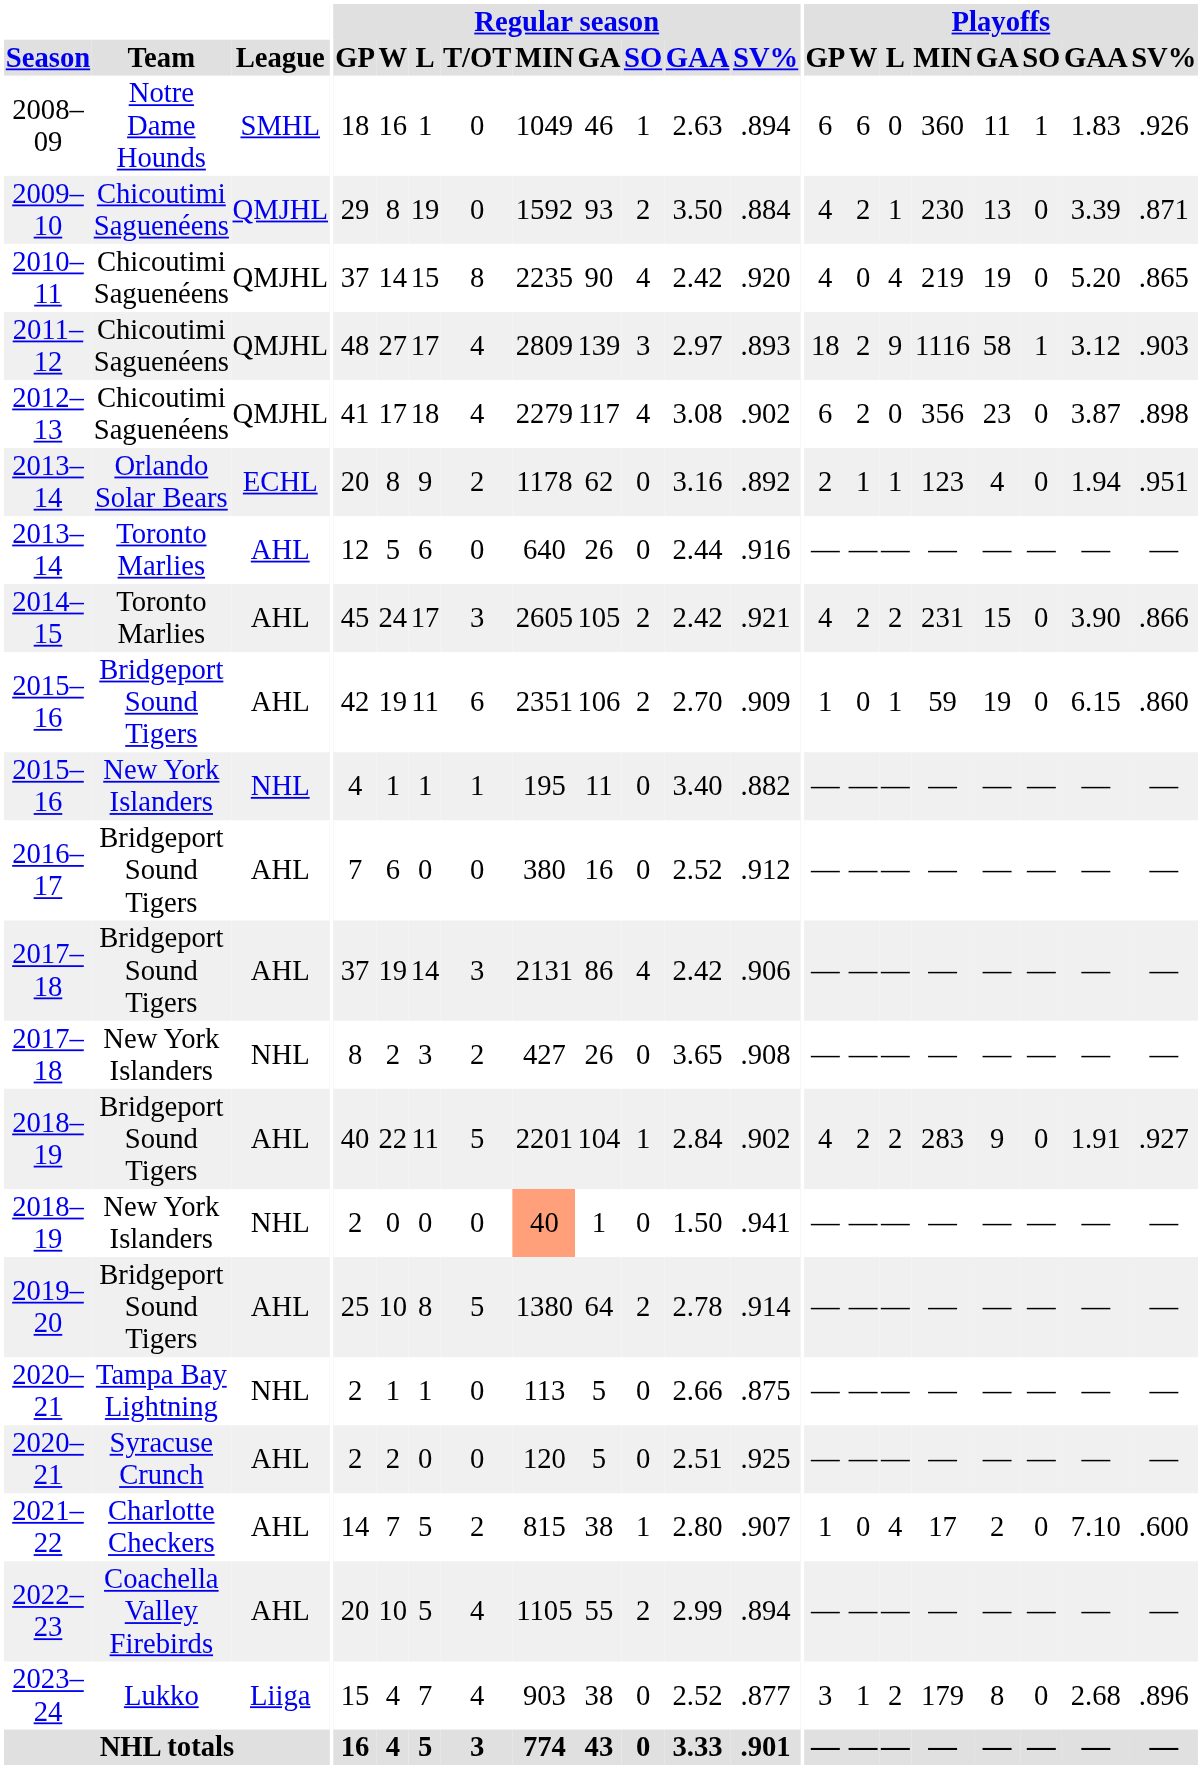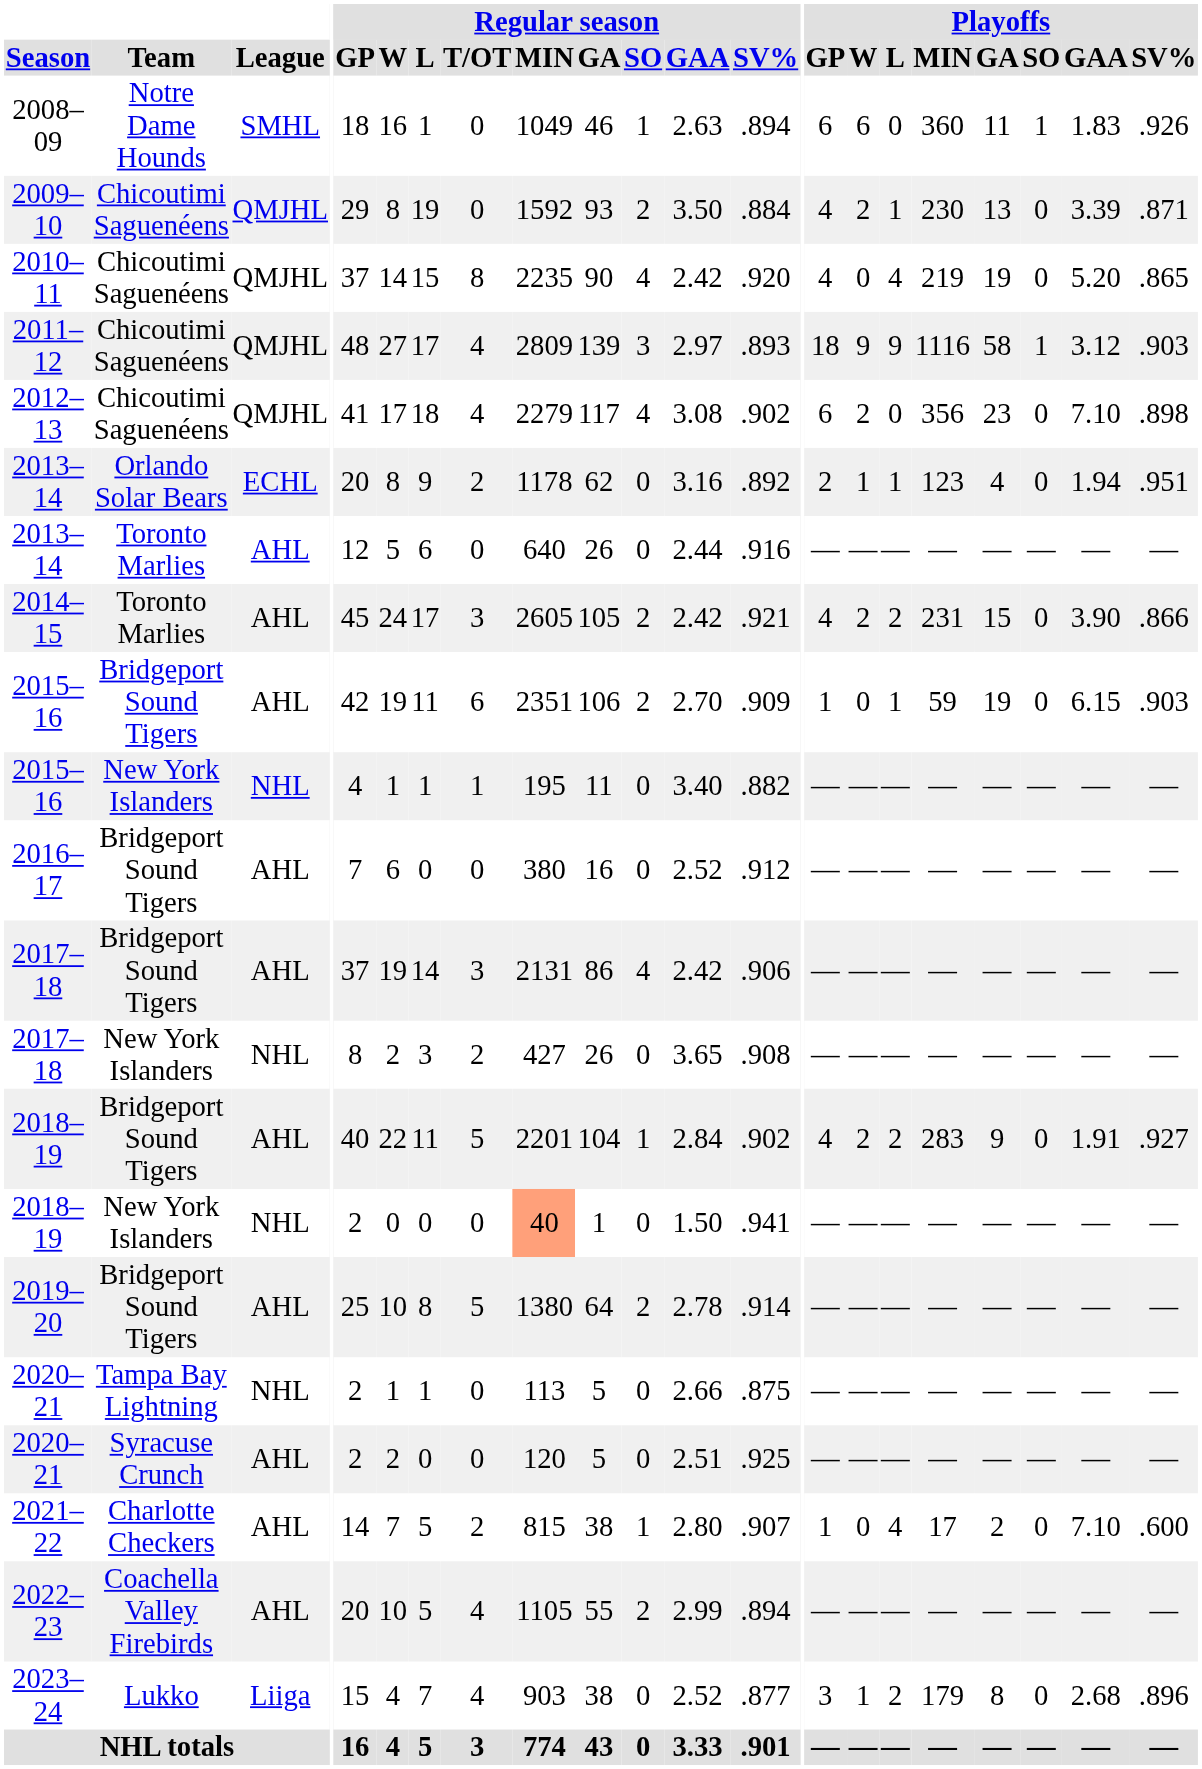 <table border="0" cellpadding="1" cellspacing="0" style="text-align:center; width:75%">
 <tr ALIGN="center" bgcolor="#e0e0e0">
 <th align="center" colspan="3" bgcolor="#ffffff"></th>
 <th align="center" rowspan="99" bgcolor="#ffffff"></th>
 <th align="center" colspan="9" bgcolor="#e0e0e0"><a href='#'>Regular season</a></th>
 <th align="center" rowspan="99" bgcolor="#ffffff"></th>
 <th align="center" colspan="8" bgcolor="#e0e0e0"><a href='#'>Playoffs</a></th>
 </tr>
 <tr ALIGN="center" bgcolor="#e0e0e0">
 <th><a href='#'>Season</a></th>
 <th>Team</th>
 <th>League</th>
 <th>GP</th>
 <th>W</th>
 <th>L</th>
 <th>T/OT</th>
 <th>MIN</th>
 <th>GA</th>
 <th><a href='#'>SO</a></th>
 <th><a href='#'>GAA</a></th>
 <th><a href='#'>SV%</a></th>
 <th>GP</th>
 <th>W</th>
 <th>L</th>
 <th>MIN</th>
 <th>GA</th>
 <th>SO</th>
 <th>GAA</th>
 <th>SV%</th>
 </tr>
 <tr>
 <td>2008–09</td>
 <td><a href='#'>Notre Dame Hounds</a></td>
 <td><a href='#'>SMHL</a></td>
 <td>18</td>
 <td>16</td>
 <td>1</td>
 <td>0</td>
 <td>1049</td>
 <td>46</td>
 <td>1</td>
 <td>2.63</td>
 <td>.894</td>
 <td>6</td>
 <td>6</td>
 <td>0</td>
 <td>360</td>
 <td>11</td>
 <td>1</td>
 <td>1.83</td>
 <td>.926</td>
 </tr>
 <tr bgcolor="#f0f0f0">
 <td><a href='#'>2009–10</a></td>
 <td><a href='#'>Chicoutimi Saguenéens</a></td>
 <td><a href='#'>QMJHL</a></td>
 <td>29</td>
 <td>8</td>
 <td>19</td>
 <td>0</td>
 <td>1592</td>
 <td>93</td>
 <td>2</td>
 <td>3.50</td>
 <td>.884</td>
 <td>4</td>
 <td>2</td>
 <td>1</td>
 <td>230</td>
 <td>13</td>
 <td>0</td>
 <td>3.39</td>
 <td>.871</td>
 </tr>
 <tr>
 <td><a href='#'>2010–11</a></td>
 <td>Chicoutimi Saguenéens</td>
 <td>QMJHL</td>
 <td>37</td>
 <td>14</td>
 <td>15</td>
 <td>8</td>
 <td>2235</td>
 <td>90</td>
 <td>4</td>
 <td>2.42</td>
 <td>.920</td>
 <td>4</td>
 <td>0</td>
 <td>4</td>
 <td>219</td>
 <td>19</td>
 <td>0</td>
 <td>5.20</td>
 <td>.865</td>
 </tr>
 <tr bgcolor="#f0f0f0">
 <td><a href='#'>2011–12</a></td>
 <td>Chicoutimi Saguenéens</td>
 <td>QMJHL</td>
 <td>48</td>
 <td>27</td>
 <td>17</td>
 <td>4</td>
 <td>2809</td>
 <td>139</td>
 <td>3</td>
 <td>2.97</td>
 <td>.893</td>
 <td>18</td>
-<td>2</td>
+<td>9</td>
 <td>9</td>
 <td>1116</td>
 <td>58</td>
 <td>1</td>
 <td>3.12</td>
 <td>.903</td>
 </tr>
 <tr>
 <td><a href='#'>2012–13</a></td>
 <td>Chicoutimi Saguenéens</td>
 <td>QMJHL</td>
 <td>41</td>
 <td>17</td>
 <td>18</td>
 <td>4</td>
 <td>2279</td>
 <td>117</td>
 <td>4</td>
 <td>3.08</td>
 <td>.902</td>
 <td>6</td>
 <td>2</td>
 <td>0</td>
 <td>356</td>
 <td>23</td>
 <td>0</td>
-<td>3.87</td>
+<td>7.10</td>
 <td>.898</td>
 </tr>
 <tr bgcolor="#f0f0f0">
 <td><a href='#'>2013–14</a></td>
 <td><a href='#'>Orlando Solar Bears</a></td>
 <td><a href='#'>ECHL</a></td>
 <td>20</td>
 <td>8</td>
 <td>9</td>
 <td>2</td>
 <td>1178</td>
 <td>62</td>
 <td>0</td>
 <td>3.16</td>
 <td>.892</td>
 <td>2</td>
 <td>1</td>
 <td>1</td>
 <td>123</td>
 <td>4</td>
 <td>0</td>
 <td>1.94</td>
 <td>.951</td>
 </tr>
 <tr>
 <td><a href='#'>2013–14</a></td>
 <td><a href='#'>Toronto Marlies</a></td>
 <td><a href='#'>AHL</a></td>
 <td>12</td>
 <td>5</td>
 <td>6</td>
 <td>0</td>
 <td>640</td>
 <td>26</td>
 <td>0</td>
 <td>2.44</td>
 <td>.916</td>
 <td>—</td>
 <td>—</td>
 <td>—</td>
 <td>—</td>
 <td>—</td>
 <td>—</td>
 <td>—</td>
 <td>—</td>
 </tr>
 <tr bgcolor="#f0f0f0">
 <td><a href='#'>2014–15</a></td>
 <td>Toronto Marlies</td>
 <td>AHL</td>
 <td>45</td>
 <td>24</td>
 <td>17</td>
 <td>3</td>
 <td>2605</td>
 <td>105</td>
 <td>2</td>
 <td>2.42</td>
 <td>.921</td>
 <td>4</td>
 <td>2</td>
 <td>2</td>
 <td>231</td>
 <td>15</td>
 <td>0</td>
 <td>3.90</td>
 <td>.866</td>
 </tr>
 <tr>
 <td><a href='#'>2015–16</a></td>
 <td><a href='#'>Bridgeport Sound Tigers</a></td>
 <td>AHL</td>
 <td>42</td>
 <td>19</td>
 <td>11</td>
 <td>6</td>
 <td>2351</td>
 <td>106</td>
 <td>2</td>
 <td>2.70</td>
 <td>.909</td>
 <td>1</td>
 <td>0</td>
 <td>1</td>
 <td>59</td>
 <td>19</td>
 <td>0</td>
 <td>6.15</td>
-<td>.860</td>
+<td>.903</td>
 </tr>
 <tr bgcolor="#f0f0f0">
 <td><a href='#'>2015–16</a></td>
 <td><a href='#'>New York Islanders</a></td>
 <td><a href='#'>NHL</a></td>
 <td>4</td>
 <td>1</td>
 <td>1</td>
 <td>1</td>
 <td>195</td>
 <td>11</td>
 <td>0</td>
 <td>3.40</td>
 <td>.882</td>
 <td>—</td>
 <td>—</td>
 <td>—</td>
 <td>—</td>
 <td>—</td>
 <td>—</td>
 <td>—</td>
 <td>—</td>
 </tr>
 <tr>
 <td><a href='#'>2016–17</a></td>
 <td>Bridgeport Sound Tigers</td>
 <td>AHL</td>
 <td>7</td>
 <td>6</td>
 <td>0</td>
 <td>0</td>
 <td>380</td>
 <td>16</td>
 <td>0</td>
 <td>2.52</td>
 <td>.912</td>
 <td>—</td>
 <td>—</td>
 <td>—</td>
 <td>—</td>
 <td>—</td>
 <td>—</td>
 <td>—</td>
 <td>—</td>
 </tr>
 <tr bgcolor="#f0f0f0">
 <td><a href='#'>2017–18</a></td>
 <td>Bridgeport Sound Tigers</td>
 <td>AHL</td>
 <td>37</td>
 <td>19</td>
 <td>14</td>
 <td>3</td>
 <td>2131</td>
 <td>86</td>
 <td>4</td>
 <td>2.42</td>
 <td>.906</td>
 <td>—</td>
 <td>—</td>
 <td>—</td>
 <td>—</td>
 <td>—</td>
 <td>—</td>
 <td>—</td>
 <td>—</td>
 </tr>
 <tr>
 <td><a href='#'>2017–18</a></td>
 <td>New York Islanders</td>
 <td>NHL</td>
 <td>8</td>
 <td>2</td>
 <td>3</td>
 <td>2</td>
 <td>427</td>
 <td>26</td>
 <td>0</td>
 <td>3.65</td>
 <td>.908</td>
 <td>—</td>
 <td>—</td>
 <td>—</td>
 <td>—</td>
 <td>—</td>
 <td>—</td>
 <td>—</td>
 <td>—</td>
 </tr>
 <tr bgcolor="#f0f0f0">
 <td><a href='#'>2018–19</a></td>
 <td>Bridgeport Sound Tigers</td>
 <td>AHL</td>
 <td>40</td>
 <td>22</td>
 <td>11</td>
 <td>5</td>
 <td>2201</td>
 <td>104</td>
 <td>1</td>
 <td>2.84</td>
 <td>.902</td>
 <td>4</td>
 <td>2</td>
 <td>2</td>
 <td>283</td>
 <td>9</td>
 <td>0</td>
 <td>1.91</td>
 <td>.927</td>
 </tr>
 <tr>
 <td><a href='#'>2018–19</a></td>
 <td>New York Islanders</td>
 <td>NHL</td>
 <td>2</td>
 <td>0</td>
 <td>0</td>
 <td>0</td>
 <td style="background: lightsalmon;">40</td>
 <td>1</td>
 <td>0</td>
 <td>1.50</td>
 <td>.941</td>
 <td>—</td>
 <td>—</td>
 <td>—</td>
 <td>—</td>
 <td>—</td>
 <td>—</td>
 <td>—</td>
 <td>—</td>
 </tr>
 <tr bgcolor="#f0f0f0">
 <td><a href='#'>2019–20</a></td>
 <td>Bridgeport Sound Tigers</td>
 <td>AHL</td>
 <td>25</td>
 <td>10</td>
 <td>8</td>
 <td>5</td>
 <td>1380</td>
 <td>64</td>
 <td>2</td>
 <td>2.78</td>
 <td>.914</td>
 <td>—</td>
 <td>—</td>
 <td>—</td>
 <td>—</td>
 <td>—</td>
 <td>—</td>
 <td>—</td>
 <td>—</td>
 </tr>
 <tr>
 <td><a href='#'>2020–21</a></td>
 <td><a href='#'>Tampa Bay Lightning</a></td>
 <td>NHL</td>
 <td>2</td>
 <td>1</td>
 <td>1</td>
 <td>0</td>
 <td>113</td>
 <td>5</td>
 <td>0</td>
 <td>2.66</td>
 <td>.875</td>
 <td>—</td>
 <td>—</td>
 <td>—</td>
 <td>—</td>
 <td>—</td>
 <td>—</td>
 <td>—</td>
 <td>—</td>
 </tr>
 <tr bgcolor="#f0f0f0">
 <td><a href='#'>2020–21</a></td>
 <td><a href='#'>Syracuse Crunch</a></td>
 <td>AHL</td>
 <td>2</td>
 <td>2</td>
 <td>0</td>
 <td>0</td>
 <td>120</td>
 <td>5</td>
 <td>0</td>
 <td>2.51</td>
 <td>.925</td>
 <td>—</td>
 <td>—</td>
 <td>—</td>
 <td>—</td>
 <td>—</td>
 <td>—</td>
 <td>—</td>
 <td>—</td>
 </tr>
 <tr>
 <td><a href='#'>2021–22</a></td>
 <td><a href='#'>Charlotte Checkers</a></td>
 <td>AHL</td>
 <td>14</td>
 <td>7</td>
 <td>5</td>
 <td>2</td>
 <td>815</td>
 <td>38</td>
 <td>1</td>
 <td>2.80</td>
 <td>.907</td>
 <td>1</td>
 <td>0</td>
 <td>4</td>
 <td>17</td>
 <td>2</td>
 <td>0</td>
 <td>7.10</td>
 <td>.600</td>
 </tr>
 <tr bgcolor="#f0f0f0">
 <td><a href='#'>2022–23</a></td>
 <td><a href='#'>Coachella Valley Firebirds</a></td>
 <td>AHL</td>
 <td>20</td>
 <td>10</td>
 <td>5</td>
 <td>4</td>
 <td>1105</td>
 <td>55</td>
 <td>2</td>
 <td>2.99</td>
 <td>.894</td>
 <td>—</td>
 <td>—</td>
 <td>—</td>
 <td>—</td>
 <td>—</td>
 <td>—</td>
 <td>—</td>
 <td>—</td>
 </tr>
 <tr>
 <td><a href='#'>2023–24</a></td>
 <td><a href='#'>Lukko</a></td>
 <td><a href='#'>Liiga</a></td>
 <td>15</td>
 <td>4</td>
 <td>7</td>
 <td>4</td>
 <td>903</td>
 <td>38</td>
 <td>0</td>
 <td>2.52</td>
 <td>.877</td>
 <td>3</td>
 <td>1</td>
 <td>2</td>
 <td>179</td>
 <td>8</td>
 <td>0</td>
 <td>2.68</td>
 <td>.896</td>
 </tr>
 <tr ALIGN="center" bgcolor="#e0e0e0">
 <th colspan="3" align="center">NHL totals</th>
 <th>16</th>
 <th>4</th>
 <th>5</th>
 <th>3</th>
 <th>774</th>
 <th>43</th>
 <th>0</th>
 <th>3.33</th>
 <th>.901</th>
 <th>—</th>
 <th>—</th>
 <th>—</th>
 <th>—</th>
 <th>—</th>
 <th>—</th>
 <th>—</th>
 <th>—</th>
 </tr>
 </table>
